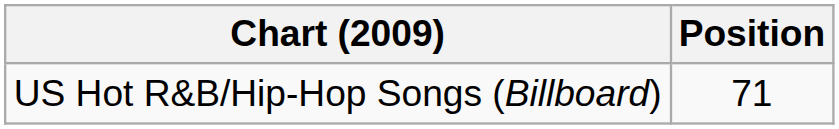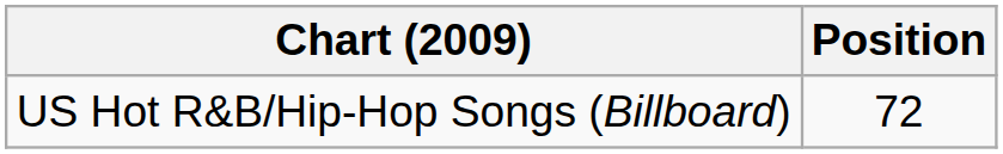 <table class="wikitable">
 <tr>
 <th>Chart (2009)</th>
 <th>Position</th>
 </tr>
 <tr>
 <td>US Hot R&B/Hip-Hop Songs (<em>Billboard</em>)</td>
-<td align="center">71</td>
+<td align="center">72</td>
 </tr>
 </table>
